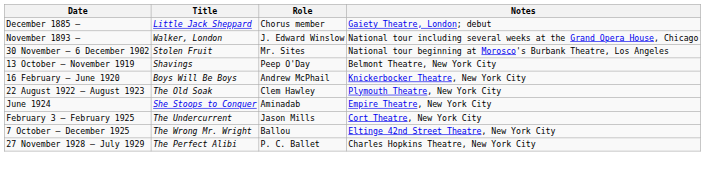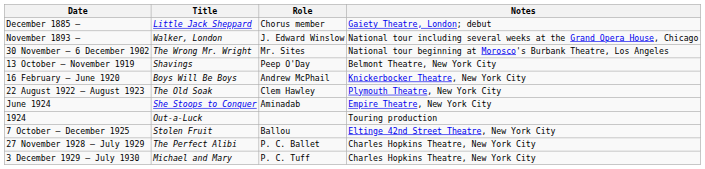 <table class="wikitable">
 <tr>
 <th>Date</th>
 <th>Title</th>
 <th>Role</th>
 <th>Notes</th>
 </tr>
 <tr>
 <td>December 1885 –</td>
 <td><em><a href='#'>Little Jack Sheppard</a></em></td>
 <td>Chorus member</td>
 <td><a href='#'>Gaiety Theatre, London</a>; debut</td>
 </tr>
 <tr>
 <td>November 1893 –</td>
 <td><em>Walker, London</em></td>
 <td>J. Edward Winslow</td>
 <td>National tour including several weeks at the <a href='#'>Grand Opera House</a>, Chicago</td>
 </tr>
 <tr>
 <td>30 November – 6 December 1902</td>
-<td><em>Stolen Fruit</em></td>
+<td><em>The Wrong Mr. Wright</em></td>
 <td>Mr. Sites</td>
 <td>National tour beginning at <a href='#'>Morosco</a>'s Burbank Theatre, Los Angeles</td>
 </tr>
 <tr>
 <td>13 October – November 1919</td>
 <td><em>Shavings</em></td>
 <td>Peep O'Day</td>
 <td>Belmont Theatre, New York City</td>
 </tr>
 <tr>
 <td>16 February – June 1920</td>
 <td><em>Boys Will Be Boys</em></td>
 <td>Andrew McPhail</td>
 <td><a href='#'>Knickerbocker Theatre</a>, New York City</td>
 </tr>
 <tr>
 <td>22 August 1922 – August 1923</td>
 <td><em>The Old Soak</em></td>
 <td>Clem Hawley</td>
 <td><a href='#'>Plymouth Theatre</a>, New York City</td>
 </tr>
 <tr>
 <td>June 1924</td>
 <td><em><a href='#'>She Stoops to Conquer</a></em></td>
 <td>Aminadab</td>
 <td><a href='#'>Empire Theatre</a>, New York City</td>
 </tr>
 <tr>
-<td>February 3 – February 1925</td>
-<td><em>The Undercurrent</em></td>
-<td>Jason Mills</td>
-<td><a href='#'>Cort Theatre</a>, New York City</td>
+<td>1924</td>
+<td><em>Out-a-Luck</em></td>
+<td></td>
+<td>Touring production</td>
 </tr>
 <tr>
 <td>7 October – December 1925</td>
-<td><em>The Wrong Mr. Wright</em></td>
+<td><em>Stolen Fruit</em></td>
 <td>Ballou</td>
 <td><a href='#'>Eltinge 42nd Street Theatre</a>, New York City</td>
 </tr>
 <tr>
 <td>27 November 1928 – July 1929</td>
 <td><em>The Perfect Alibi</em></td>
 <td>P. C. Ballet</td>
 <td>Charles Hopkins Theatre, New York City</td>
 </tr>
+<tr>
+<td>3 December 1929 – July 1930</td>
+<td><em>Michael and Mary</em></td>
+<td>P. C. Tuff</td>
+<td>Charles Hopkins Theatre, New York City</td>
+</tr>
 </table>
